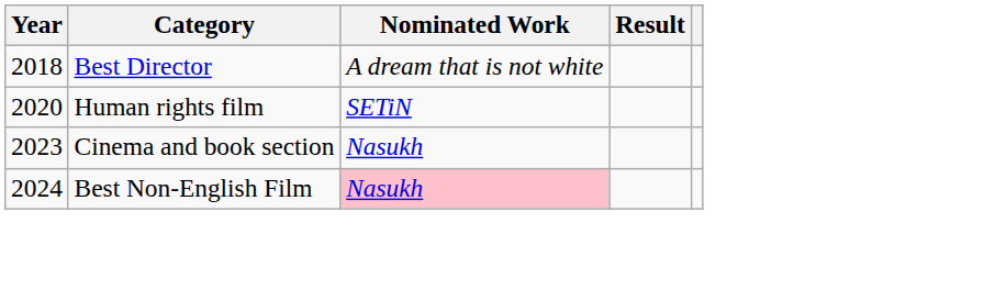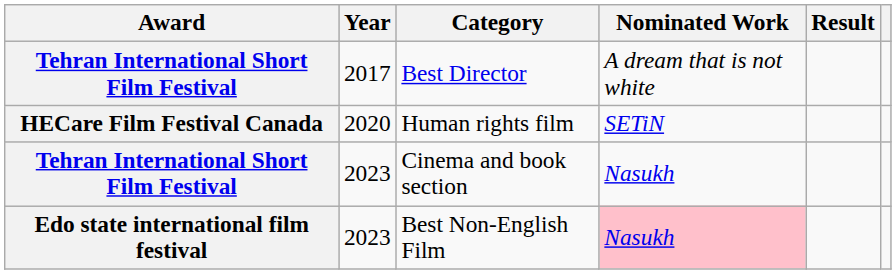 <table class="wikitable sortable plainrowheaders">
 <tr>
+<th scope="col">Award</th>
 <th scope="col">Year</th>
 <th scope="col">Category</th>
 <th scope="col">Nominated Work</th>
 <th scope="col">Result</th>
 <th scope="col" class="unsortable"></th>
 </tr>
 <tr>
-<td>2018</td>
+<th scope="row"><a href='#'>Tehran International Short Film Festival</a></th>
+<td>2017</td>
 <td><a href='#'>Best Director</a></td>
 <td><em>A dream that is not white</em></td>
 <td></td>
 <td></td>
 </tr>
 <tr>
+<th scope="row">HECare Film Festival Canada</th>
 <td>2020</td>
 <td>Human rights film</td>
 <td><em><a href='#'>SETiN</a></em></td>
 <td></td>
 <td></td>
 </tr>
 <tr>
+<th scope="row"><a href='#'>Tehran International Short Film Festival</a></th>
 <td>2023</td>
 <td>Cinema and book section</td>
 <td><em><a href='#'>Nasukh</a></em></td>
 <td></td>
 <td></td>
 </tr>
 <tr>
-<td>2024</td>
+<th scope="row">Edo state international film festival</th>
+<td>2023</td>
 <td>Best Non-English Film</td>
 <td style="background: pink;"><em><a href='#'>Nasukh</a></em></td>
 <td></td>
 <td></td>
 </tr>
 </table>
